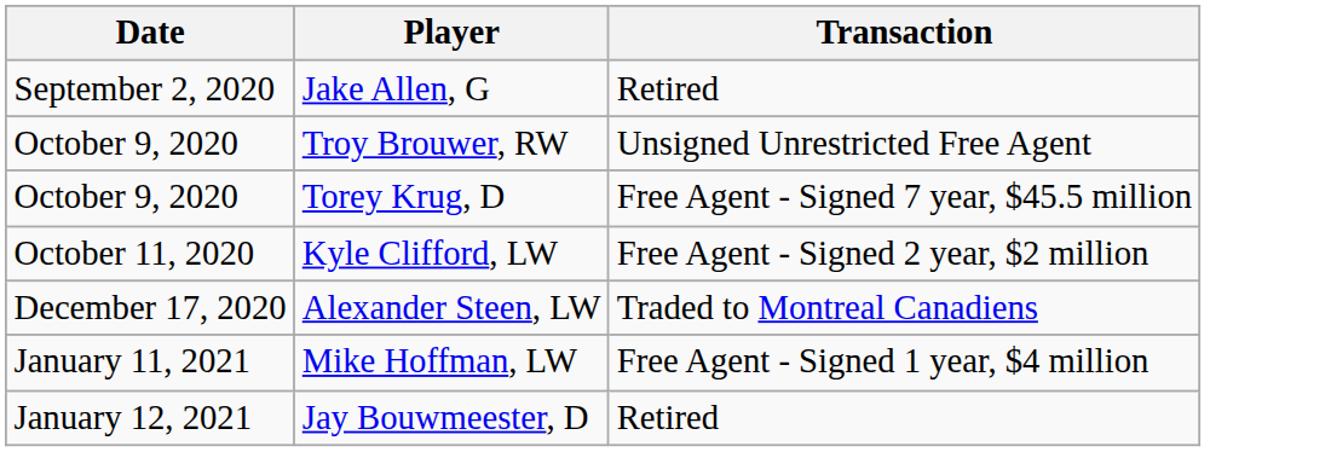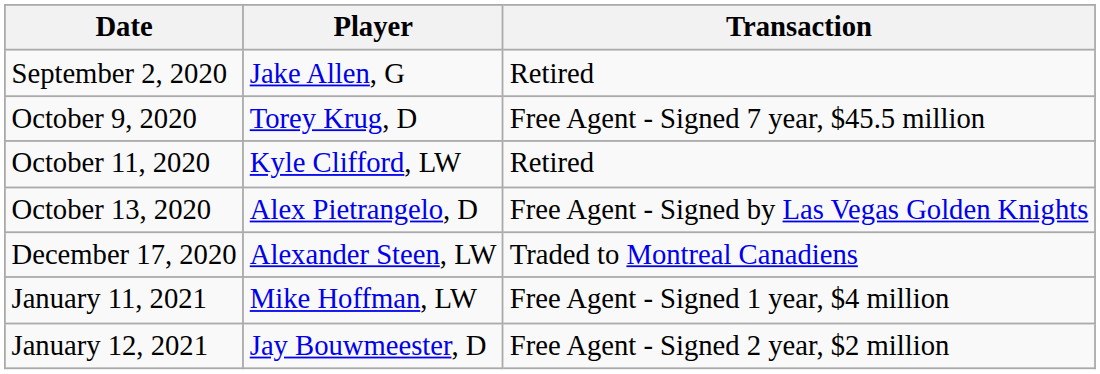 <table class="wikitable">
 <tr>
 <th>Date</th>
 <th>Player</th>
 <th>Transaction</th>
 </tr>
 <tr>
 <td>September 2, 2020</td>
 <td><a href='#'>Jake Allen</a>, G</td>
 <td>Retired</td>
 </tr>
 <tr>
 <td>October 9, 2020</td>
-<td><a href='#'>Troy Brouwer</a>, RW</td>
-<td>Unsigned Unrestricted Free Agent</td>
-</tr>
-<tr>
-<td>October 9, 2020</td>
 <td><a href='#'>Torey Krug</a>, D</td>
 <td>Free Agent - Signed 7 year, $45.5 million</td>
 </tr>
 <tr>
 <td>October 11, 2020</td>
 <td><a href='#'>Kyle Clifford</a>, LW</td>
-<td>Free Agent - Signed 2 year, $2 million</td>
+<td>Retired</td>
+</tr>
+<tr>
+<td>October 13, 2020</td>
+<td><a href='#'>Alex Pietrangelo</a>, D</td>
+<td>Free Agent - Signed by <a href='#'>Las Vegas Golden Knights</a></td>
 </tr>
 <tr>
 <td>December 17, 2020</td>
 <td><a href='#'>Alexander Steen</a>, LW</td>
 <td>Traded to <a href='#'>Montreal Canadiens</a></td>
 </tr>
 <tr>
 <td>January 11, 2021</td>
 <td><a href='#'>Mike Hoffman</a>, LW</td>
 <td>Free Agent - Signed 1 year, $4 million</td>
 </tr>
 <tr>
 <td>January 12, 2021</td>
 <td><a href='#'>Jay Bouwmeester</a>, D</td>
-<td>Retired</td>
+<td>Free Agent - Signed 2 year, $2 million</td>
 </tr>
 </table>
